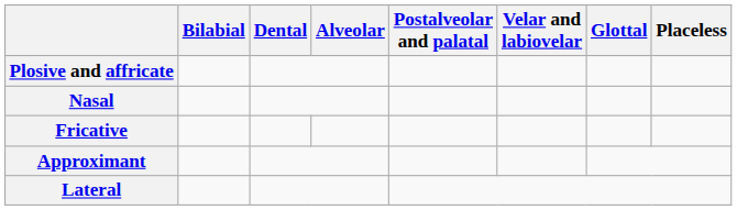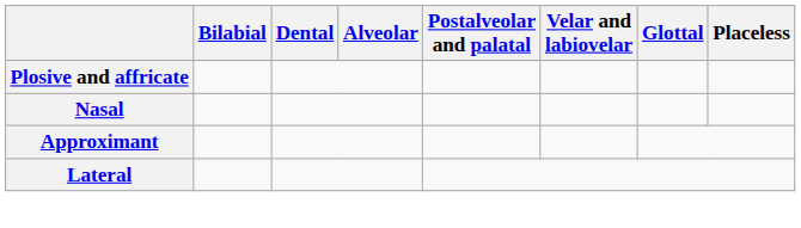 <table class="wikitable">
 <tr>
 <th></th>
 <th><a href='#'>Bilabial</a></th>
 <th><a href='#'>Dental</a></th>
 <th><a href='#'>Alveolar</a></th>
 <th><a href='#'>Postalveolar</a><br>and <a href='#'>palatal</a></th>
 <th><a href='#'>Velar</a> and<br><a href='#'>labiovelar</a></th>
 <th><a href='#'>Glottal</a></th>
 <th>Placeless</th>
 </tr>
 <tr>
 <th><a href='#'>Plosive</a> and <a href='#'>affricate</a></th>
 <td align=center>  </td>
 <td colspan="2" align=center>   </td>
 <td align=center>  </td>
 <td align=center>  </td>
 <td align=center></td>
 <td> </td>
 </tr>
 <tr>
 <th><a href='#'>Nasal</a></th>
 <td align=center></td>
 <td colspan="2" align=center></td>
 <td align=center></td>
 <td align=center></td>
 <td> </td>
 <td align=center></td>
 </tr>
 <tr>
-<th><a href='#'>Fricative</a></th>
-<td> </td>
-<td align=center></td>
-<td align=center>  </td>
-<td align=center></td>
-<td> </td>
-<td align=center> </td>
-<td> </td>
-</tr>
-<tr>
 <th><a href='#'>Approximant</a></th>
 <td> </td>
 <td colspan="2" align=center></td>
 <td align=center></td>
 <td align=center></td>
 <td colspan="2"> </td>
 </tr>
 <tr>
 <th><a href='#'>Lateral</a></th>
 <td> </td>
 <td colspan="2" align=center></td>
 <td colspan="4"> </td>
 </tr>
 </table>
